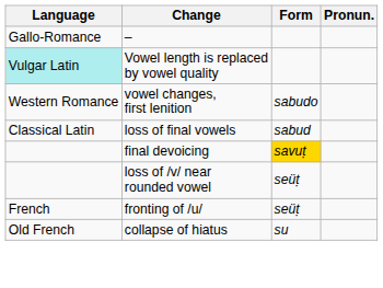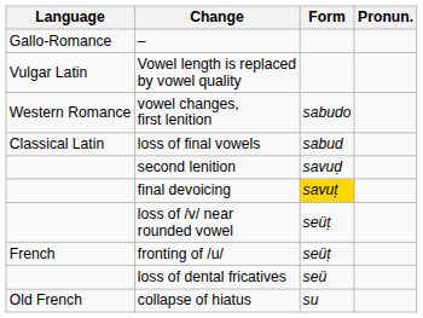 <table class="wikitable" style="float: left; margin:10px">
 <tr>
 <th>Language</th>
 <th>Change</th>
 <th>Form</th>
 <th>Pronun.</th>
 </tr>
 <tr>
 <td>Gallo-Romance</td>
 <td>–</td>
 <td></td>
 <td></td>
 </tr>
 <tr>
-<td style="background: paleturquoise;">Vulgar Latin</td>
+<td>Vulgar Latin</td>
 <td>Vowel length is replaced<br>by vowel quality</td>
 <td></td>
 <td></td>
 </tr>
 <tr>
 <td>Western Romance</td>
 <td>vowel changes,<br> first lenition</td>
 <td><em>sabudo</em></td>
 <td></td>
 </tr>
 <tr>
 <td>Classical Latin</td>
 <td>loss of final vowels</td>
 <td><em>sabud</em></td>
+<td></td>
+</tr>
+<tr>
+<td></td>
+<td>second lenition</td>
+<td><em>savuḍ</em></td>
 <td></td>
 </tr>
 <tr>
 <td></td>
 <td>final devoicing</td>
 <td style="background: gold;"><em>savuṭ</em></td>
 <td></td>
 </tr>
 <tr>
 <td></td>
 <td>loss of /v/ near<br> rounded vowel</td>
 <td><em>seüṭ</em></td>
 <td></td>
 </tr>
 <tr>
 <td>French</td>
 <td>fronting of /u/</td>
 <td><em>seüṭ</em></td>
 <td></td>
 </tr>
 <tr>
+<td></td>
+<td>loss of dental fricatives</td>
+<td><em>seü</em></td>
+<td></td>
+</tr>
+<tr>
 <td>Old French</td>
 <td>collapse of hiatus</td>
 <td><em>su</em></td>
 <td></td>
 </tr>
 </table>
